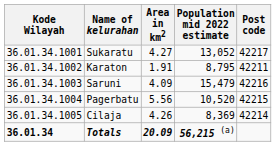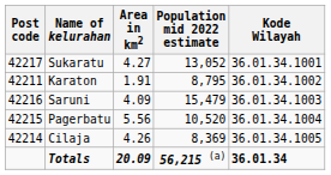 <table class="wikitable">
 <tr>
-<th>Kode <br>Wilayah</th>
+<th>Post<br>code</th>
 <th>Name of <br> <em>kelurahan</em></th>
 <th>Area <br>in <br>km<sup>2</sup></th>
 <th>Population<br>mid 2022<br>estimate</th>
-<th>Post<br>code</th>
+<th>Kode <br>Wilayah</th>
 </tr>
 <tr>
-<td>36.01.34.1001</td>
+<td>42217</td>
 <td>Sukaratu</td>
 <td align="right">4.27</td>
 <td align="right">13,052</td>
-<td>42217</td>
+<td>36.01.34.1001</td>
 </tr>
 <tr>
-<td>36.01.34.1002</td>
+<td>42211</td>
 <td>Karaton</td>
 <td align="right">1.91</td>
 <td align="right">8,795</td>
-<td>42211</td>
+<td>36.01.34.1002</td>
 </tr>
 <tr>
-<td>36.01.34.1003</td>
+<td>42216</td>
 <td>Saruni</td>
 <td align="right">4.09</td>
 <td align="right">15,479</td>
-<td>42216</td>
+<td>36.01.34.1003</td>
 </tr>
 <tr>
-<td>36.01.34.1004</td>
+<td>42215</td>
 <td>Pagerbatu</td>
 <td align="right">5.56</td>
 <td align="right">10,520</td>
-<td>42215</td>
+<td>36.01.34.1004</td>
 </tr>
 <tr>
-<td>36.01.34.1005</td>
+<td>42214</td>
 <td>Cilaja</td>
 <td align="right">4.26</td>
 <td align="right">8,369</td>
-<td>42214</td>
+<td>36.01.34.1005</td>
 </tr>
 <tr>
-<td><strong>36.01.34</strong></td>
+<td></td>
 <td><strong><em>Totals</em></strong></td>
 <td align="right"><strong><em>20.09</em></strong></td>
 <td align="right"><strong><em>56,215</em></strong> <sup>(a)</sup></td>
-<td></td>
+<td><strong>36.01.34</strong></td>
 </tr>
 </table>
